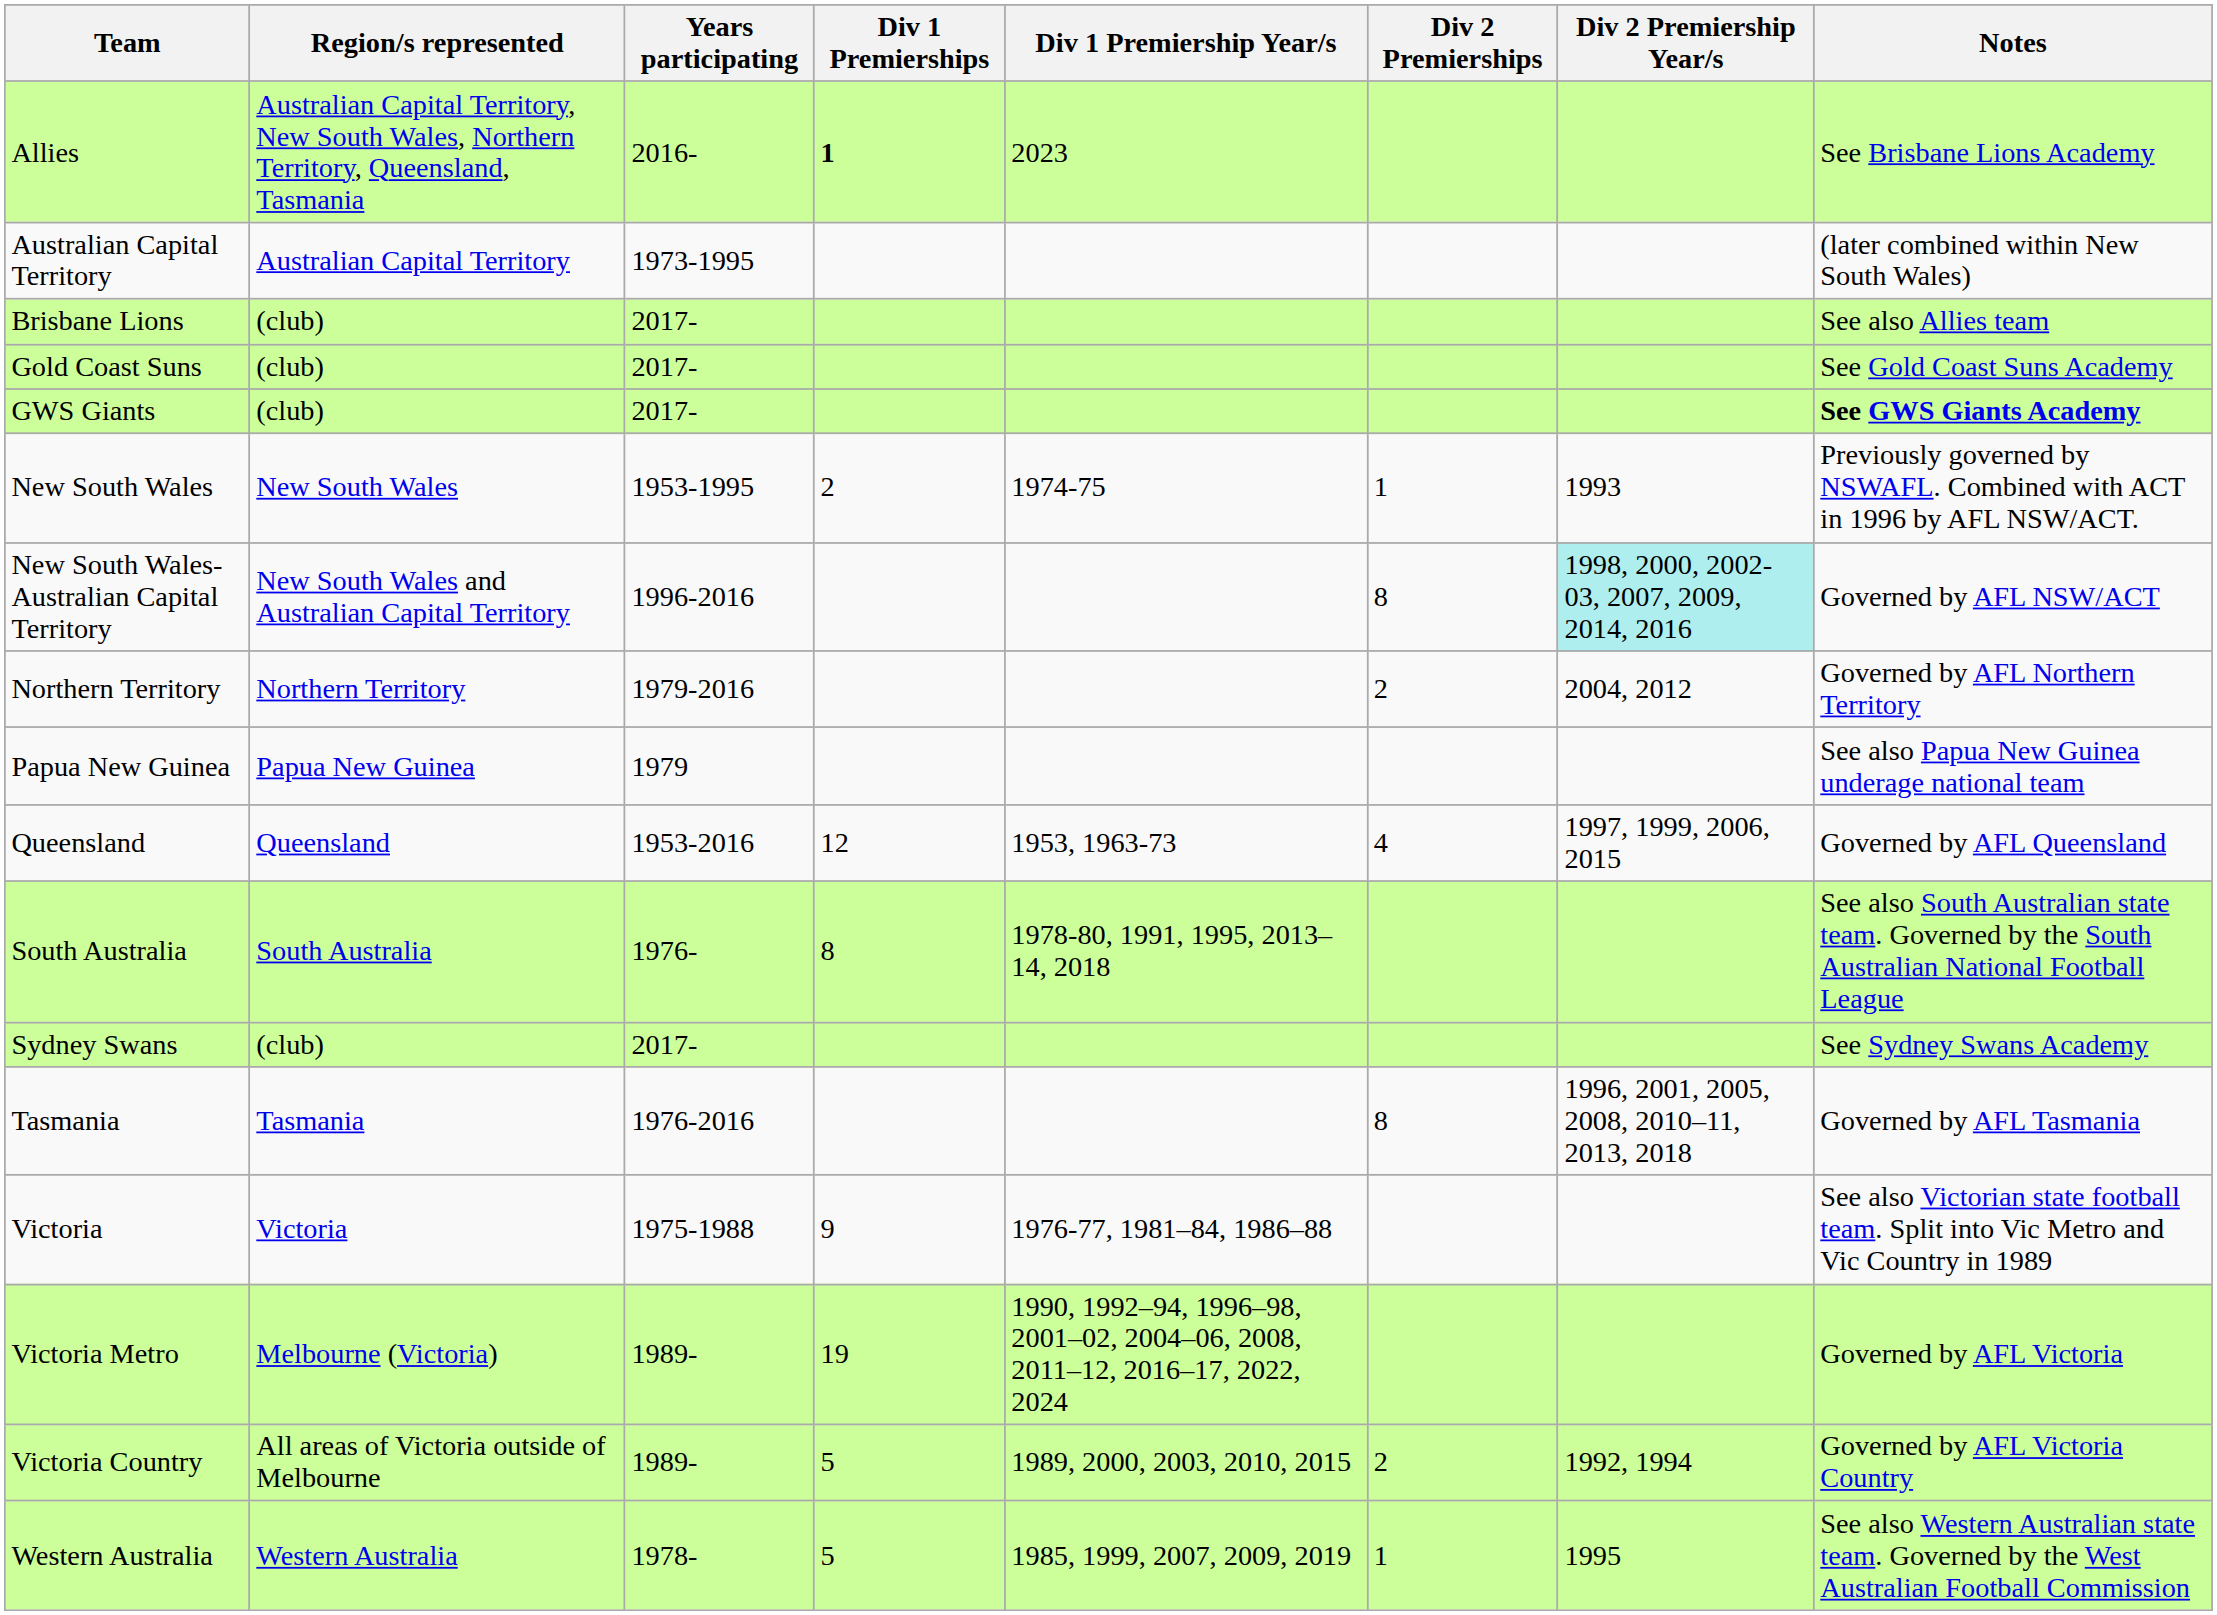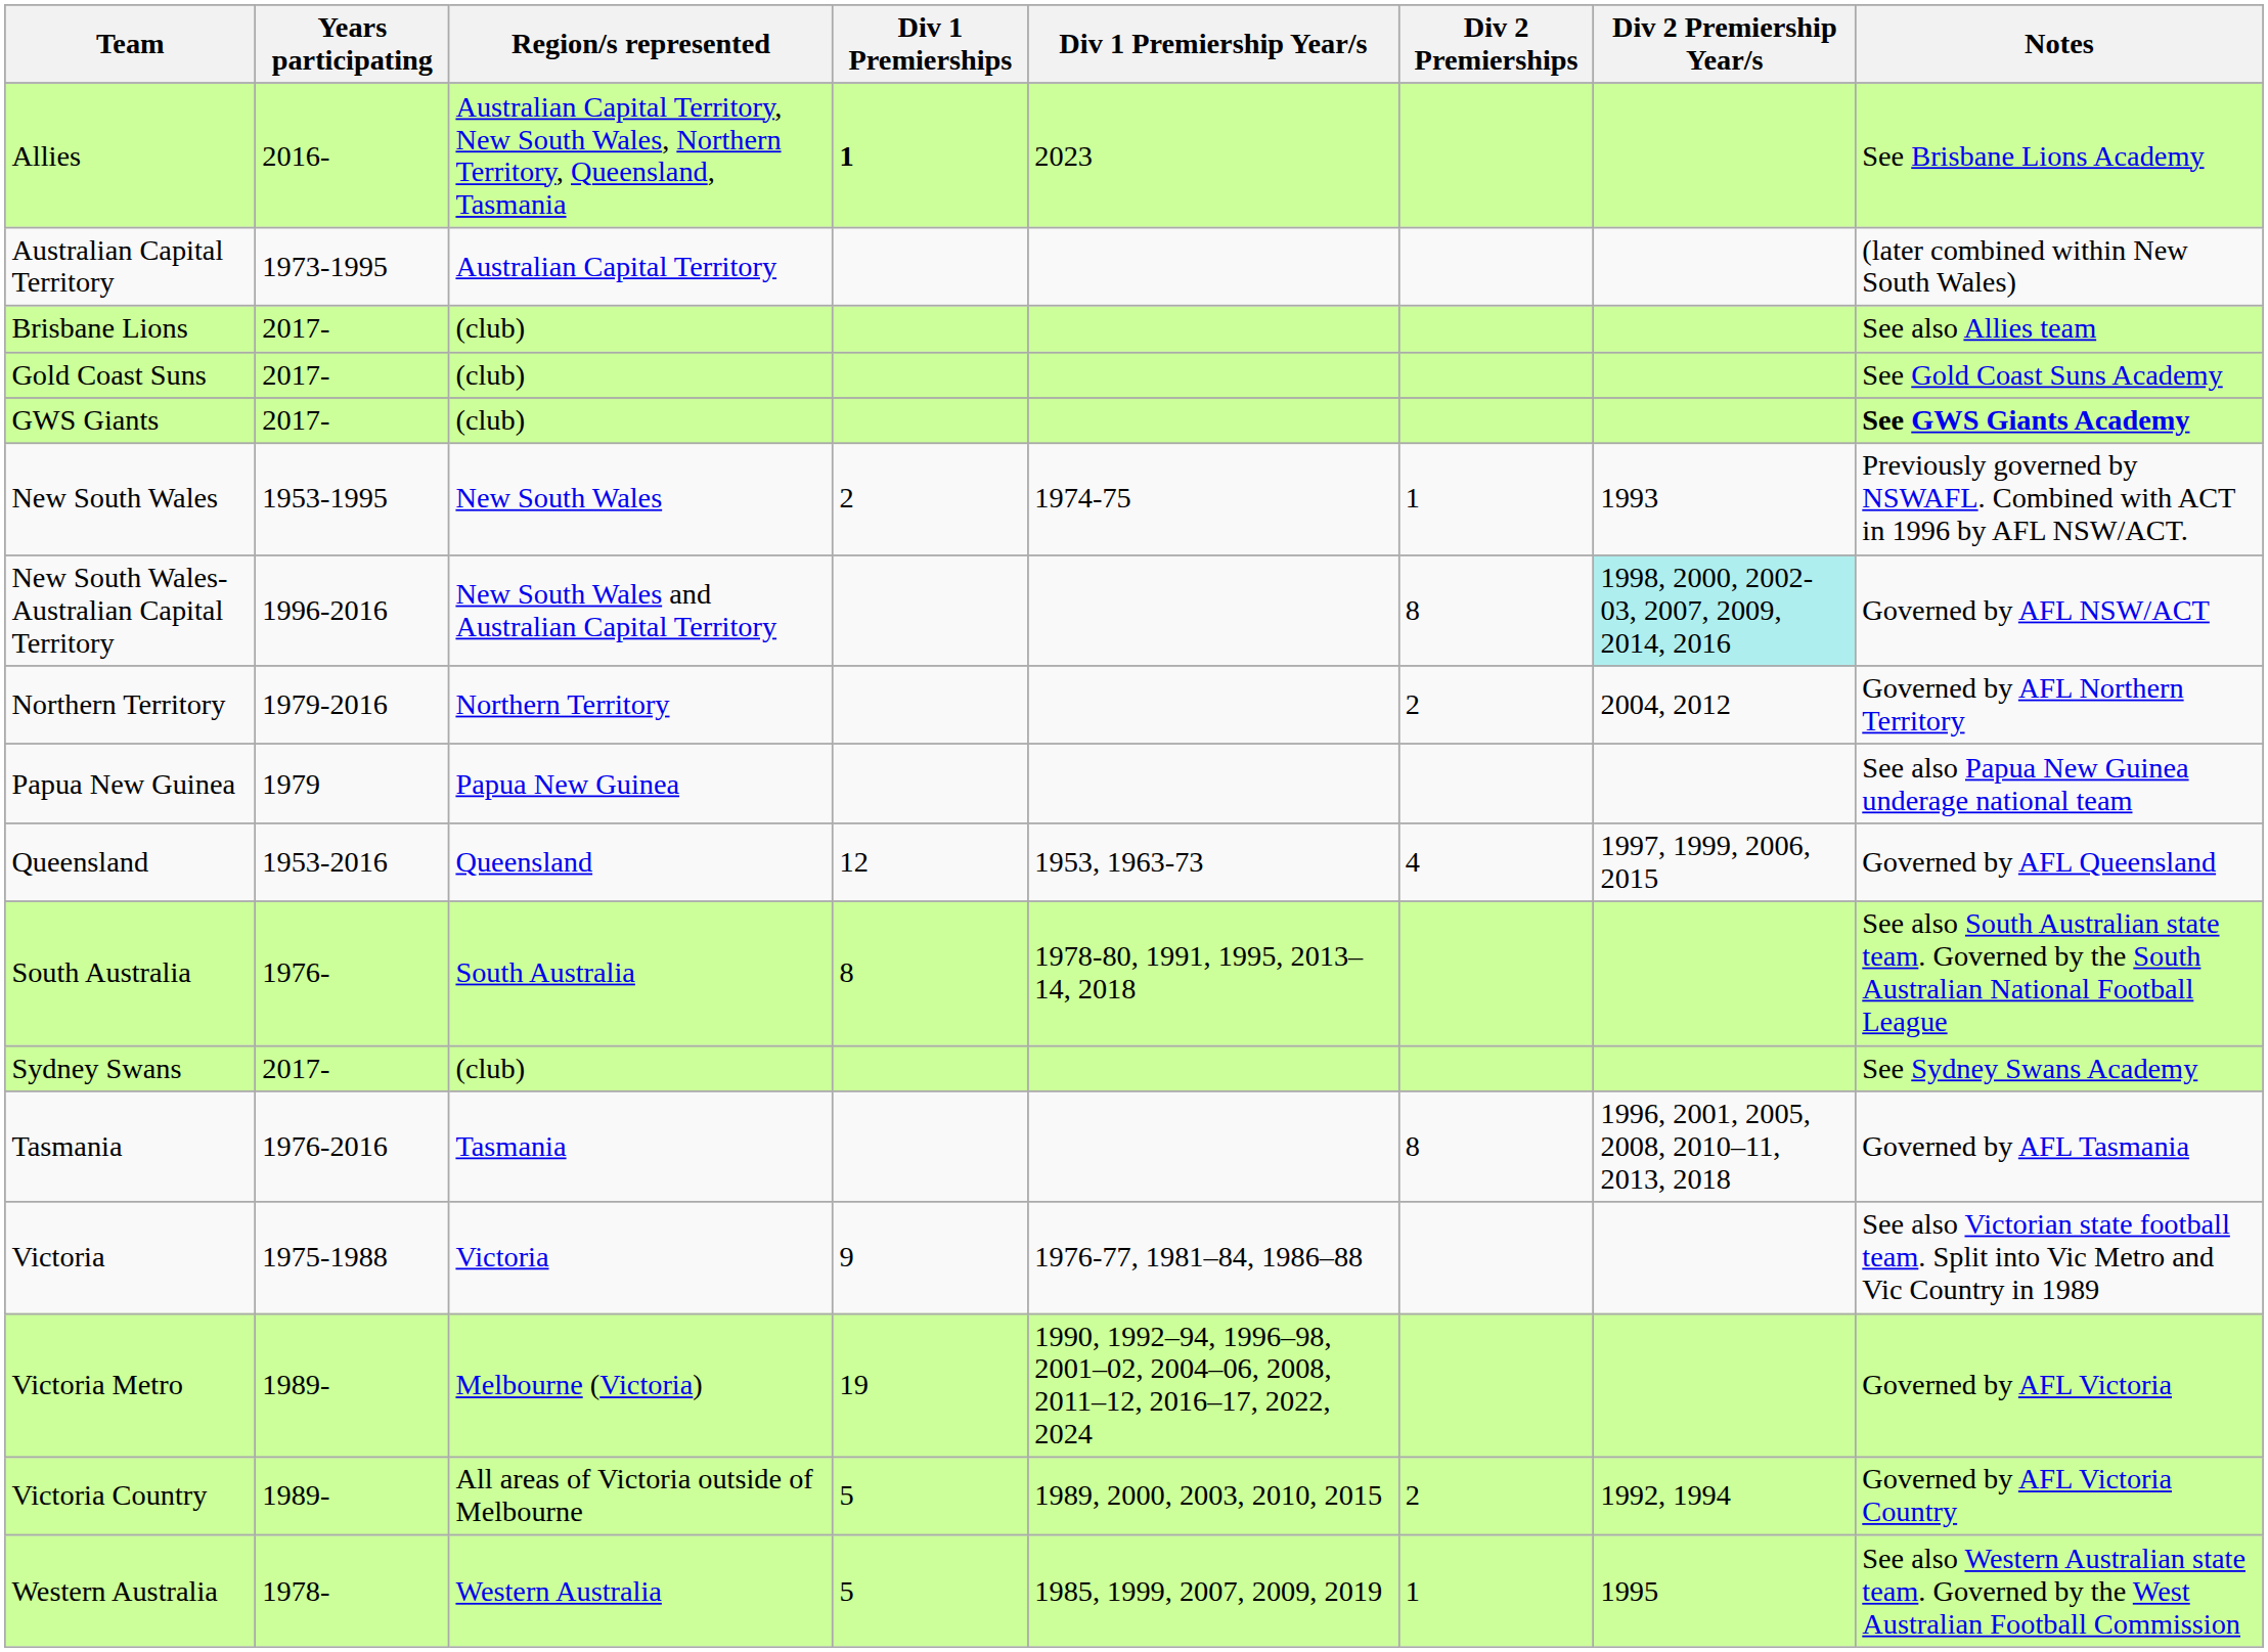 <table class="wikitable sortable">
 <tr>
 <th>Team</th>
+<th>Years participating</th>
 <th>Region/s represented</th>
-<th>Years participating</th>
 <th>Div 1 Premierships</th>
 <th>Div 1 Premiership Year/s</th>
 <th>Div 2 Premierships</th>
 <th>Div 2 Premiership Year/s</th>
 <th>Notes</th>
 </tr>
 <tr bgcolor=#CCFF99>
 <td>Allies</td>
+<td>2016-</td>
 <td><a href='#'>Australian Capital Territory</a>, <a href='#'>New South Wales</a>, <a href='#'>Northern Territory</a>, <a href='#'>Queensland</a>, <a href='#'>Tasmania</a></td>
-<td>2016-</td>
 <td><strong>1</strong></td>
 <td>2023</td>
 <td></td>
 <td></td>
 <td>See <a href='#'>Brisbane Lions Academy</a></td>
 </tr>
 <tr>
 <td>Australian Capital Territory</td>
+<td>1973-1995</td>
 <td> <a href='#'>Australian Capital Territory</a></td>
-<td>1973-1995</td>
 <td></td>
 <td></td>
 <td></td>
 <td></td>
 <td> (later combined within New South Wales)</td>
 </tr>
 <tr bgcolor=#CCFF99>
 <td>Brisbane Lions</td>
+<td>2017-</td>
 <td>(club)</td>
-<td>2017-</td>
 <td></td>
 <td></td>
 <td></td>
 <td></td>
 <td>See also <a href='#'>Allies team</a></td>
 </tr>
 <tr bgcolor=#CCFF99>
 <td>Gold Coast Suns</td>
+<td>2017-</td>
 <td>(club)</td>
-<td>2017-</td>
 <td></td>
 <td></td>
 <td></td>
 <td></td>
 <td>See <a href='#'>Gold Coast Suns Academy</a></td>
 </tr>
 <tr bgcolor=#CCFF99>
 <td>GWS Giants</td>
+<td>2017-</td>
 <td>(club)</td>
-<td>2017-</td>
 <td></td>
 <td></td>
 <td></td>
 <td></td>
 <td><strong>See <a href='#'>GWS Giants Academy</a></strong></td>
 </tr>
 <tr>
 <td>New South Wales</td>
+<td>1953-1995</td>
 <td> <a href='#'>New South Wales</a></td>
-<td>1953-1995</td>
 <td>2</td>
 <td>1974-75</td>
 <td>1</td>
 <td>1993</td>
 <td>Previously governed by <a href='#'>NSWAFL</a>. Combined with ACT in 1996 by AFL NSW/ACT.</td>
 </tr>
 <tr>
 <td>New South Wales-Australian Capital Territory</td>
+<td>1996-2016</td>
 <td> <a href='#'>New South Wales</a> and  <a href='#'>Australian Capital Territory</a></td>
-<td>1996-2016</td>
 <td></td>
 <td></td>
 <td>8</td>
 <td style="background: paleturquoise;">1998, 2000, 2002-03, 2007, 2009, 2014, 2016</td>
 <td> Governed by <a href='#'>AFL NSW/ACT</a></td>
 </tr>
 <tr>
 <td>Northern Territory</td>
+<td>1979-2016</td>
 <td> <a href='#'>Northern Territory</a></td>
-<td>1979-2016</td>
 <td></td>
 <td></td>
 <td>2</td>
 <td>2004, 2012</td>
 <td>Governed by <a href='#'>AFL Northern Territory</a></td>
 </tr>
 <tr>
 <td>Papua New Guinea</td>
+<td>1979</td>
 <td> <a href='#'>Papua New Guinea</a></td>
-<td>1979</td>
 <td></td>
 <td></td>
 <td></td>
 <td></td>
 <td>See also <a href='#'>Papua New Guinea underage national team</a></td>
 </tr>
 <tr>
 <td>Queensland</td>
+<td>1953-2016</td>
 <td> <a href='#'>Queensland</a></td>
-<td>1953-2016</td>
 <td>12</td>
 <td>1953, 1963-73</td>
 <td>4</td>
 <td>1997, 1999, 2006, 2015</td>
 <td>Governed by <a href='#'>AFL Queensland</a></td>
 </tr>
 <tr bgcolor=#CCFF99>
 <td>South Australia</td>
+<td>1976-</td>
 <td> <a href='#'>South Australia</a></td>
-<td>1976-</td>
 <td>8</td>
 <td>1978-80, 1991, 1995, 2013–14, 2018</td>
 <td></td>
 <td></td>
 <td>See also <a href='#'>South Australian state team</a>. Governed by the <a href='#'>South Australian National Football League</a></td>
 </tr>
 <tr bgcolor=#CCFF99>
 <td>Sydney Swans</td>
+<td>2017-</td>
 <td>(club)</td>
-<td>2017-</td>
 <td></td>
 <td></td>
 <td></td>
 <td></td>
 <td>See <a href='#'>Sydney Swans Academy</a></td>
 </tr>
 <tr>
 <td>Tasmania</td>
+<td>1976-2016</td>
 <td> <a href='#'>Tasmania</a></td>
-<td>1976-2016</td>
 <td></td>
 <td></td>
 <td>8</td>
 <td>1996, 2001, 2005, 2008, 2010–11, 2013, 2018</td>
 <td>Governed by <a href='#'>AFL Tasmania</a></td>
 </tr>
 <tr>
 <td>Victoria</td>
+<td>1975-1988</td>
 <td> <a href='#'>Victoria</a></td>
-<td>1975-1988</td>
 <td>9</td>
 <td>1976-77, 1981–84, 1986–88</td>
 <td></td>
 <td></td>
 <td>See also <a href='#'>Victorian state football team</a>. Split into Vic Metro and Vic Country in 1989</td>
 </tr>
 <tr bgcolor=#CCFF99>
 <td>Victoria Metro</td>
+<td>1989-</td>
 <td> <a href='#'>Melbourne</a> (<a href='#'>Victoria</a>)</td>
-<td>1989-</td>
 <td>19</td>
 <td>1990, 1992–94, 1996–98, 2001–02, 2004–06, 2008, 2011–12, 2016–17, 2022, 2024</td>
 <td></td>
 <td></td>
 <td>Governed by <a href='#'>AFL Victoria</a></td>
 </tr>
 <tr bgcolor=#CCFF99>
 <td>Victoria Country</td>
+<td>1989-</td>
 <td> All areas of Victoria outside of Melbourne</td>
-<td>1989-</td>
 <td>5</td>
 <td>1989, 2000, 2003, 2010, 2015</td>
 <td>2</td>
 <td>1992, 1994</td>
 <td>Governed by <a href='#'>AFL Victoria Country</a></td>
 </tr>
 <tr bgcolor=#CCFF99>
 <td>Western Australia</td>
+<td>1978-</td>
 <td> <a href='#'>Western Australia</a></td>
-<td>1978-</td>
 <td>5</td>
 <td>1985, 1999, 2007, 2009, 2019</td>
 <td>1</td>
 <td>1995</td>
 <td>See also <a href='#'>Western Australian state team</a>. Governed by the <a href='#'>West Australian Football Commission</a></td>
 </tr>
 </table>
